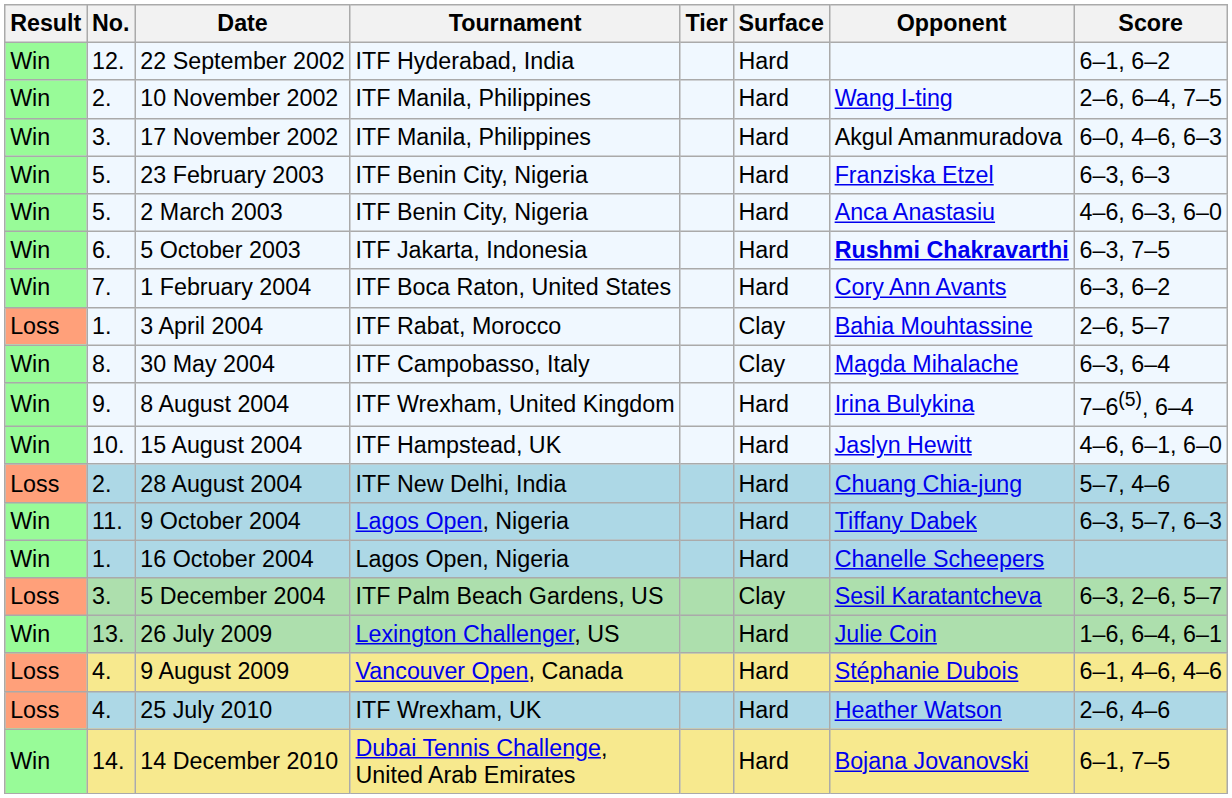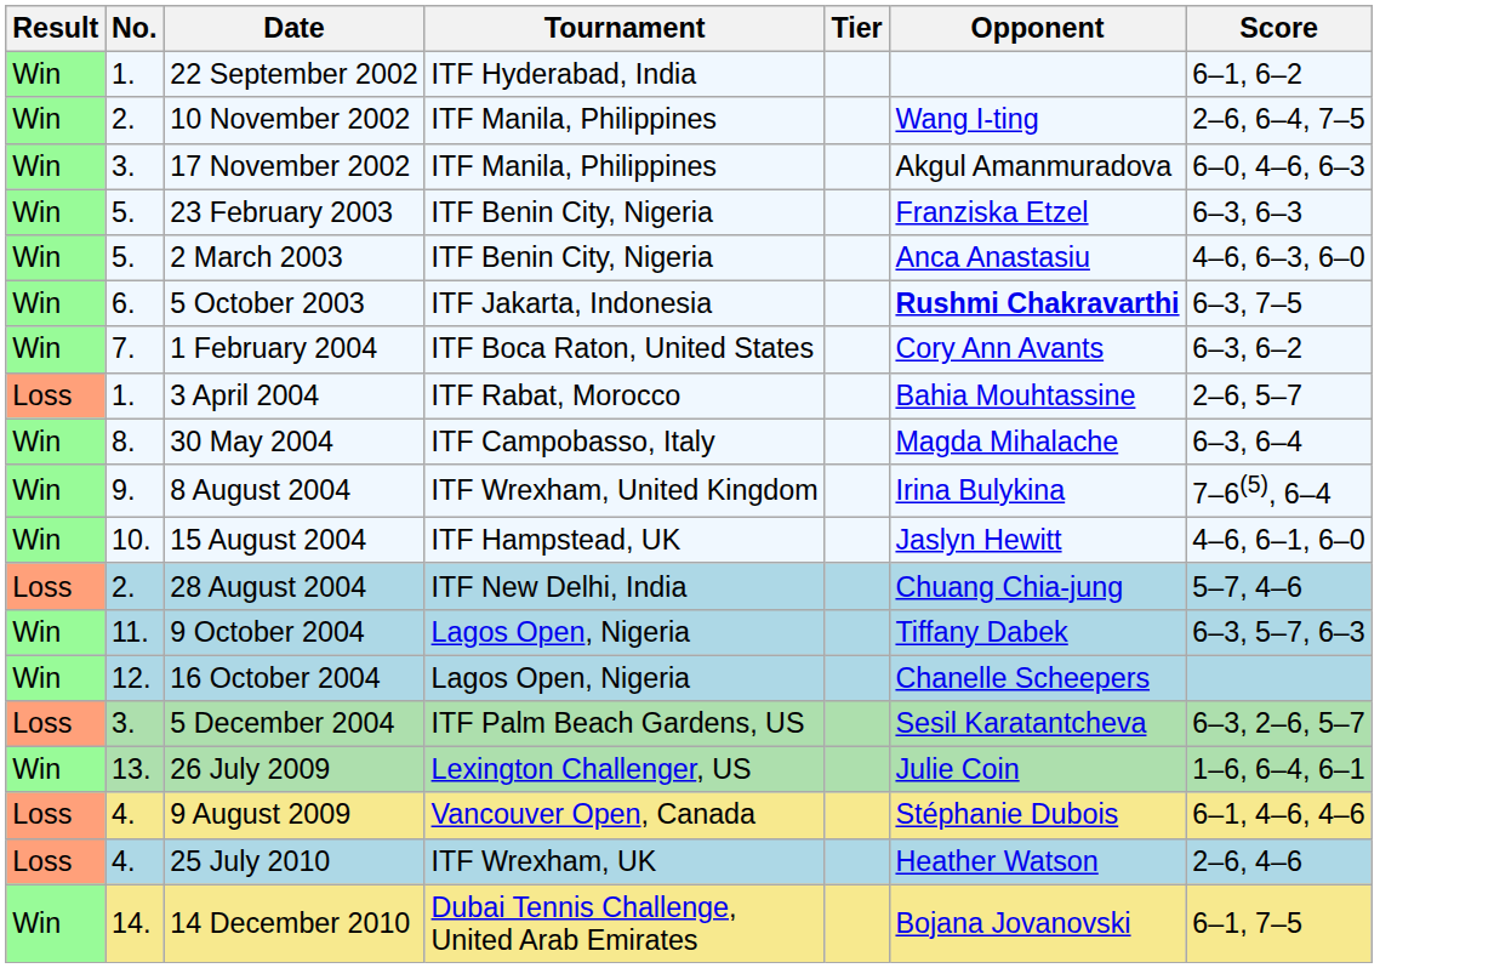 <table class="sortable wikitable" style="font-size:97%;">
 <tr>
 <th>Result</th>
 <th>No.</th>
 <th>Date</th>
 <th>Tournament</th>
 <th>Tier</th>
-<th>Surface</th>
 <th>Opponent</th>
 <th class="unsortable">Score</th>
 </tr>
 <tr bgcolor="#f0f8ff">
 <td bgcolor="98FB98">Win</td>
-<td>12.</td>
+<td>1.</td>
 <td>22 September 2002</td>
 <td>ITF Hyderabad, India</td>
 <td></td>
-<td>Hard</td>
 <td></td>
 <td>6–1, 6–2</td>
 </tr>
 <tr bgcolor="#f0f8ff">
 <td bgcolor="98FB98">Win</td>
 <td>2.</td>
 <td>10 November 2002</td>
 <td>ITF Manila, Philippines</td>
 <td></td>
-<td>Hard</td>
 <td> <a href='#'>Wang I-ting</a></td>
 <td>2–6, 6–4, 7–5</td>
 </tr>
 <tr bgcolor="#f0f8ff">
 <td bgcolor="98FB98">Win</td>
 <td>3.</td>
 <td>17 November 2002</td>
 <td>ITF Manila, Philippines</td>
 <td></td>
-<td>Hard</td>
 <td> Akgul Amanmuradova</td>
 <td>6–0, 4–6, 6–3</td>
 </tr>
 <tr bgcolor="#f0f8ff">
 <td bgcolor="98FB98">Win</td>
 <td>5.</td>
 <td>23 February 2003</td>
 <td>ITF Benin City, Nigeria</td>
 <td></td>
-<td>Hard</td>
 <td> <a href='#'>Franziska Etzel</a></td>
 <td>6–3, 6–3</td>
 </tr>
 <tr bgcolor="#f0f8ff">
 <td bgcolor="98FB98">Win</td>
 <td>5.</td>
 <td>2 March 2003</td>
 <td>ITF Benin City, Nigeria</td>
 <td></td>
-<td>Hard</td>
 <td> <a href='#'>Anca Anastasiu</a></td>
 <td>4–6, 6–3, 6–0</td>
 </tr>
 <tr bgcolor="#f0f8ff">
 <td bgcolor="98FB98">Win</td>
 <td>6.</td>
 <td>5 October 2003</td>
 <td>ITF Jakarta, Indonesia</td>
 <td></td>
-<td>Hard</td>
 <td><strong> <a href='#'>Rushmi Chakravarthi</a></strong></td>
 <td>6–3, 7–5</td>
 </tr>
 <tr bgcolor="#f0f8ff">
 <td bgcolor="98FB98">Win</td>
 <td>7.</td>
 <td>1 February 2004</td>
 <td>ITF Boca Raton, United States</td>
 <td></td>
-<td>Hard</td>
 <td> <a href='#'>Cory Ann Avants</a></td>
 <td>6–3, 6–2</td>
 </tr>
 <tr bgcolor="#f0f8ff">
 <td bgcolor="FFA07A">Loss</td>
 <td>1.</td>
 <td>3 April 2004</td>
 <td>ITF Rabat, Morocco</td>
 <td></td>
-<td>Clay</td>
 <td> <a href='#'>Bahia Mouhtassine</a></td>
 <td>2–6, 5–7</td>
 </tr>
 <tr bgcolor="#f0f8ff">
 <td bgcolor="98FB98">Win</td>
 <td>8.</td>
 <td>30 May 2004</td>
 <td>ITF Campobasso, Italy</td>
 <td></td>
-<td>Clay</td>
 <td> <a href='#'>Magda Mihalache</a></td>
 <td>6–3, 6–4</td>
 </tr>
 <tr bgcolor="#f0f8ff">
 <td bgcolor="98FB98">Win</td>
 <td>9.</td>
 <td>8 August 2004</td>
 <td>ITF Wrexham, United Kingdom</td>
 <td></td>
-<td>Hard</td>
 <td> <a href='#'>Irina Bulykina</a></td>
 <td>7–6<sup>(5)</sup>, 6–4</td>
 </tr>
 <tr bgcolor="#f0f8ff">
 <td bgcolor="98FB98">Win</td>
 <td>10.</td>
 <td>15 August 2004</td>
 <td>ITF Hampstead, UK</td>
 <td></td>
-<td>Hard</td>
 <td> <a href='#'>Jaslyn Hewitt</a></td>
 <td>4–6, 6–1, 6–0</td>
 </tr>
 <tr bgcolor=lightblue>
 <td bgcolor="FFA07A">Loss</td>
 <td>2.</td>
 <td>28 August 2004</td>
 <td>ITF New Delhi, India</td>
 <td></td>
-<td>Hard</td>
 <td> <a href='#'>Chuang Chia-jung</a></td>
 <td>5–7, 4–6</td>
 </tr>
 <tr bgcolor=lightblue>
 <td bgcolor="98FB98">Win</td>
 <td>11.</td>
 <td>9 October 2004</td>
 <td><a href='#'>Lagos Open</a>, Nigeria</td>
 <td></td>
-<td>Hard</td>
 <td> <a href='#'>Tiffany Dabek</a></td>
 <td>6–3, 5–7, 6–3</td>
 </tr>
 <tr bgcolor=lightblue>
 <td bgcolor="98FB98">Win</td>
-<td>1.</td>
+<td>12.</td>
 <td>16 October 2004</td>
 <td>Lagos Open, Nigeria</td>
 <td></td>
-<td>Hard</td>
 <td> <a href='#'>Chanelle Scheepers</a></td>
 <td></td>
 </tr>
 <tr bgcolor=ADDFAD>
 <td bgcolor="FFA07A">Loss</td>
 <td>3.</td>
 <td>5 December 2004</td>
 <td>ITF Palm Beach Gardens, US</td>
 <td></td>
-<td>Clay</td>
 <td> <a href='#'>Sesil Karatantcheva</a></td>
 <td>6–3, 2–6, 5–7</td>
 </tr>
 <tr bgcolor=ADDFAD>
 <td bgcolor="98FB98">Win</td>
 <td>13.</td>
 <td>26 July 2009</td>
 <td><a href='#'>Lexington Challenger</a>, US</td>
 <td></td>
-<td>Hard</td>
 <td> <a href='#'>Julie Coin</a></td>
 <td>1–6, 6–4, 6–1</td>
 </tr>
 <tr bgcolor=F7E98E>
 <td bgcolor="FFA07A">Loss</td>
 <td>4.</td>
 <td>9 August 2009</td>
 <td><a href='#'>Vancouver Open</a>, Canada</td>
 <td></td>
-<td>Hard</td>
 <td> <a href='#'>Stéphanie Dubois</a></td>
 <td>6–1, 4–6, 4–6</td>
 </tr>
 <tr bgcolor=lightblue>
 <td bgcolor="FFA07A">Loss</td>
 <td>4.</td>
 <td>25 July 2010</td>
 <td>ITF Wrexham, UK</td>
 <td></td>
-<td>Hard</td>
 <td> <a href='#'>Heather Watson</a></td>
 <td>2–6, 4–6</td>
 </tr>
 <tr bgcolor="#F7E98E">
 <td bgcolor="98FB98">Win</td>
 <td>14.</td>
 <td>14 December 2010</td>
 <td><a href='#'>Dubai Tennis Challenge</a>, <br>United Arab Emirates</td>
 <td></td>
-<td>Hard</td>
 <td> <a href='#'>Bojana Jovanovski</a></td>
 <td>6–1, 7–5</td>
 </tr>
 </table>
